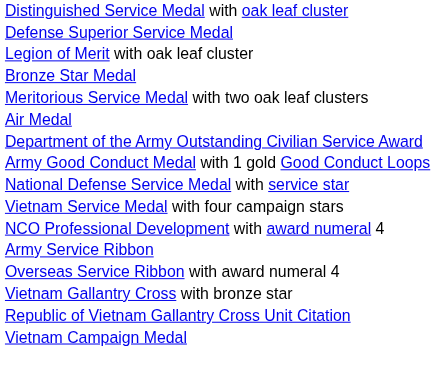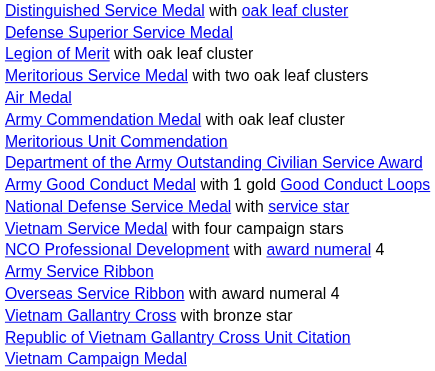 <table>
 <tr>
 <td></td>
 <td><a href='#'>Distinguished Service Medal</a> with <a href='#'>oak leaf cluster</a></td>
 </tr>
 <tr>
 <td></td>
 <td><a href='#'>Defense Superior Service Medal</a></td>
 </tr>
 <tr>
 <td></td>
 <td><a href='#'>Legion of Merit</a> with oak leaf cluster</td>
 </tr>
 <tr>
 <td></td>
-<td><a href='#'>Bronze Star Medal</a></td>
-</tr>
-<tr>
-<td></td>
 <td><a href='#'>Meritorious Service Medal</a> with two oak leaf clusters</td>
 </tr>
 <tr>
 <td></td>
 <td><a href='#'>Air Medal</a></td>
+</tr>
+<tr>
+<td></td>
+<td><a href='#'>Army Commendation Medal</a> with oak leaf cluster</td>
+</tr>
+<tr>
+<td></td>
+<td><a href='#'>Meritorious Unit Commendation</a></td>
 </tr>
 <tr>
 <td></td>
 <td><a href='#'>Department of the Army Outstanding Civilian Service Award</a></td>
 </tr>
 <tr>
 <td></td>
 <td><a href='#'>Army Good Conduct Medal</a> with 1 gold <a href='#'>Good Conduct Loops</a></td>
 </tr>
 <tr>
 <td></td>
 <td><a href='#'>National Defense Service Medal</a> with <a href='#'>service star</a></td>
 </tr>
 <tr>
 <td></td>
 <td><a href='#'>Vietnam Service Medal</a> with four campaign stars</td>
 </tr>
 <tr>
 <td><span></span></td>
 <td><a href='#'>NCO Professional Development</a> with <a href='#'>award numeral</a> 4</td>
 </tr>
 <tr>
 <td></td>
 <td><a href='#'>Army Service Ribbon</a></td>
 </tr>
 <tr>
 <td><span></span></td>
 <td><a href='#'>Overseas Service Ribbon</a> with award numeral 4</td>
 </tr>
 <tr>
 <td></td>
 <td><a href='#'>Vietnam Gallantry Cross</a> with bronze star</td>
 </tr>
 <tr>
 <td></td>
 <td><a href='#'>Republic of Vietnam Gallantry Cross Unit Citation</a></td>
 </tr>
 <tr>
 <td></td>
 <td><a href='#'>Vietnam Campaign Medal</a></td>
 </tr>
 </table>
